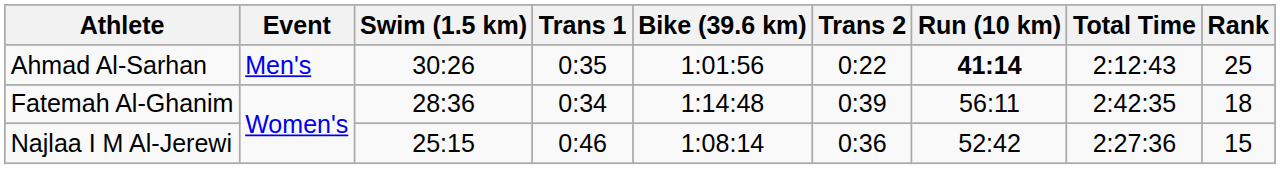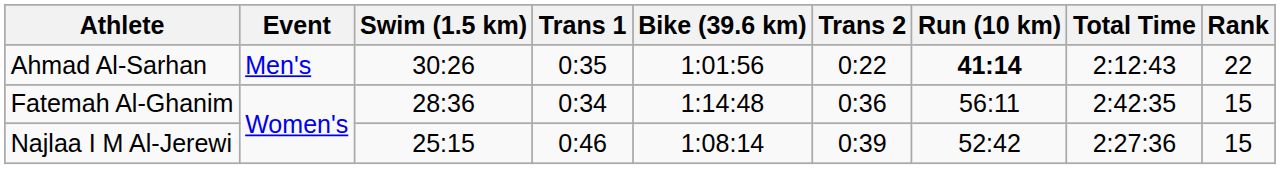 <table class=wikitable style=font-size:90%;text-align:center>
 <tr>
 <th>Athlete</th>
 <th>Event</th>
 <th>Swim (1.5 km)</th>
 <th>Trans 1</th>
 <th>Bike (39.6 km)</th>
 <th>Trans 2</th>
 <th>Run (10 km)</th>
 <th>Total Time</th>
 <th>Rank</th>
 </tr>
 <tr>
 <td align=left>Ahmad Al-Sarhan</td>
 <td align=left><a href='#'>Men's</a></td>
 <td>30:26</td>
 <td>0:35</td>
 <td>1:01:56</td>
 <td>0:22</td>
 <td><strong>41:14</strong></td>
 <td>2:12:43</td>
-<td>25</td>
+<td>22</td>
 </tr>
 <tr>
 <td align=left>Fatemah Al-Ghanim</td>
 <td align=left rowspan=2><a href='#'>Women's</a></td>
 <td>28:36</td>
 <td>0:34</td>
 <td>1:14:48</td>
-<td>0:39</td>
+<td>0:36</td>
 <td>56:11</td>
 <td>2:42:35</td>
-<td>18</td>
+<td>15</td>
 </tr>
 <tr>
 <td align=left>Najlaa I M Al-Jerewi</td>
 <td>25:15</td>
 <td>0:46</td>
 <td>1:08:14</td>
-<td>0:36</td>
+<td>0:39</td>
 <td>52:42</td>
 <td>2:27:36</td>
 <td>15</td>
 </tr>
 </table>
